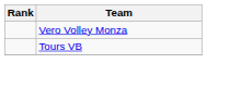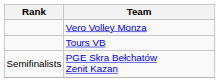 <table class="wikitable" style="text-align:center">
 <tr>
 <th width=40>Rank</th>
 <th width=240>Team</th>
 </tr>
 <tr>
 <td></td>
 <td align=left> <a href='#'>Vero Volley Monza</a></td>
 </tr>
 <tr>
 <td></td>
 <td align=left> <a href='#'>Tours VB</a></td>
 </tr>
 <tr>
+<td>Semifinalists</td>
+<td align=left> <a href='#'>PGE Skra Bełchatów</a><br>  <a href='#'>Zenit Kazan</a></td>
+</tr>
+<tr>
 </tr>
 </table>
